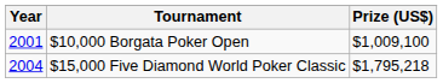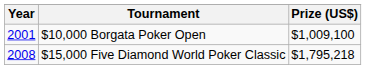 <table class="wikitable">
 <tr>
 </tr>
 <tr>
 <th>Year</th>
 <th>Tournament</th>
 <th>Prize (US$)</th>
 </tr>
 <tr>
 <td><a href='#'>2001</a></td>
 <td>$10,000 Borgata Poker Open</td>
 <td>$1,009,100</td>
 </tr>
 <tr>
-<td><a href='#'>2004</a></td>
+<td><a href='#'>2008</a></td>
 <td>$15,000 Five Diamond World Poker Classic</td>
 <td>$1,795,218</td>
 </tr>
 </table>
